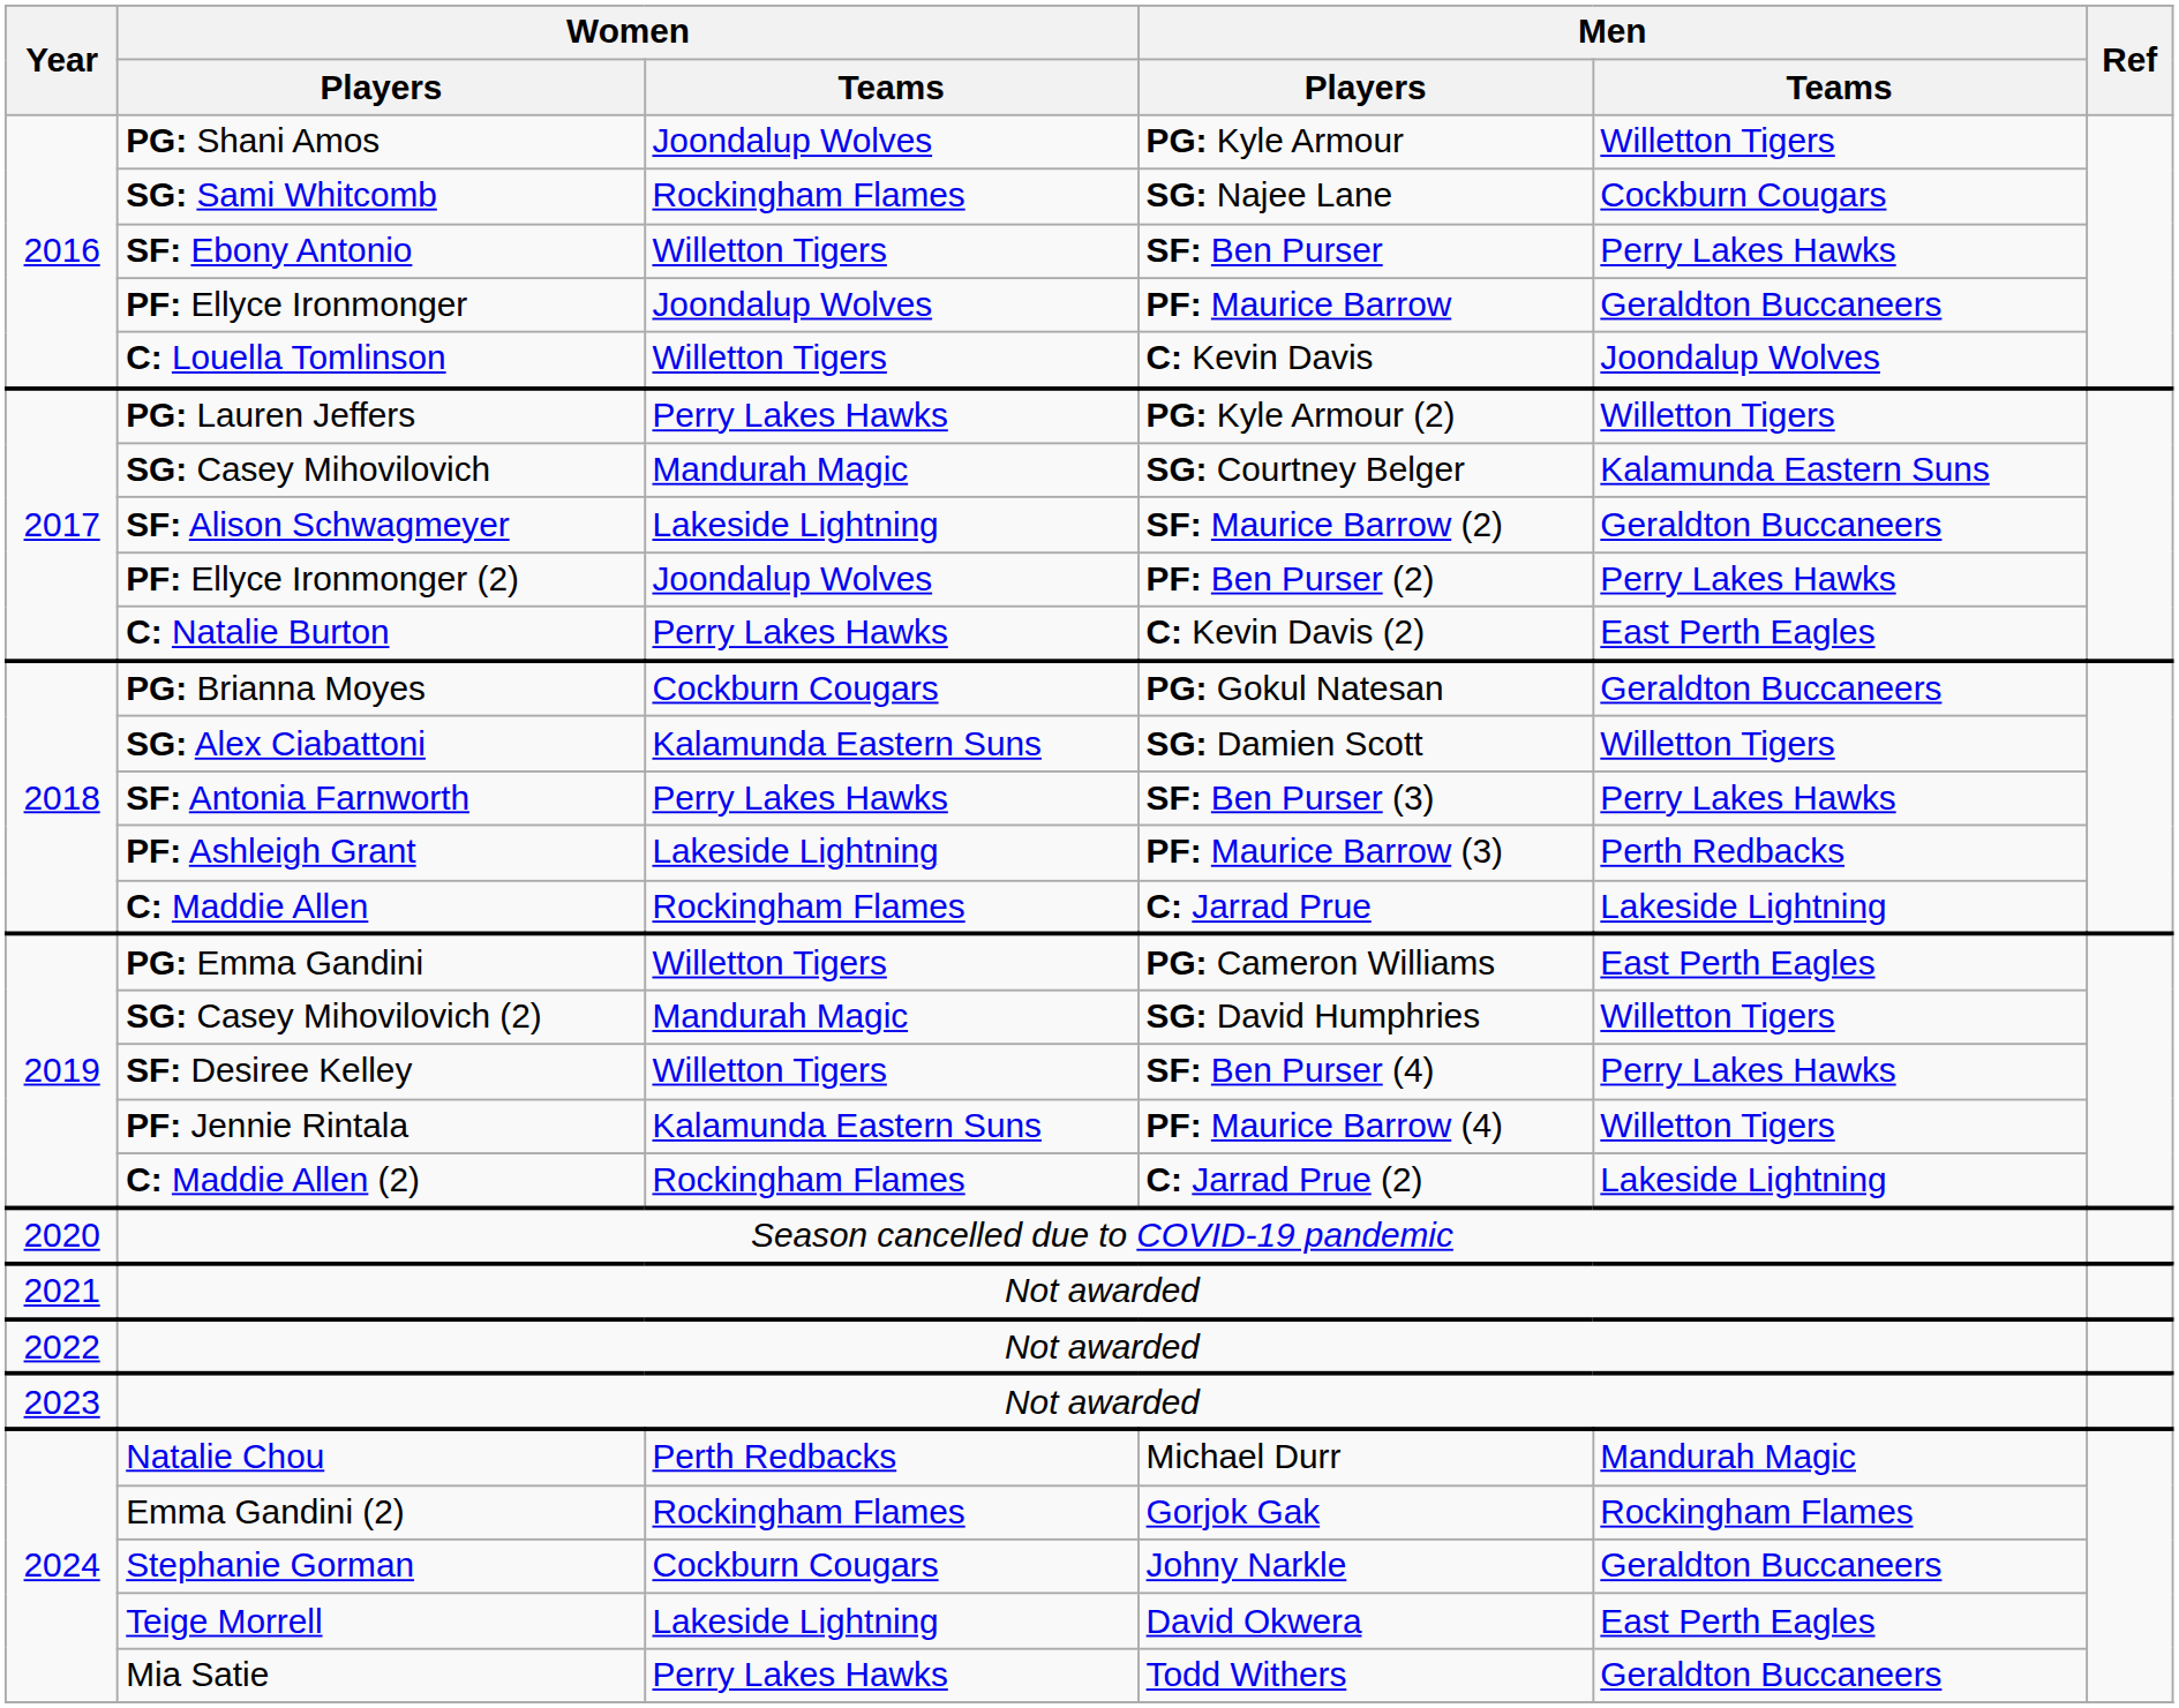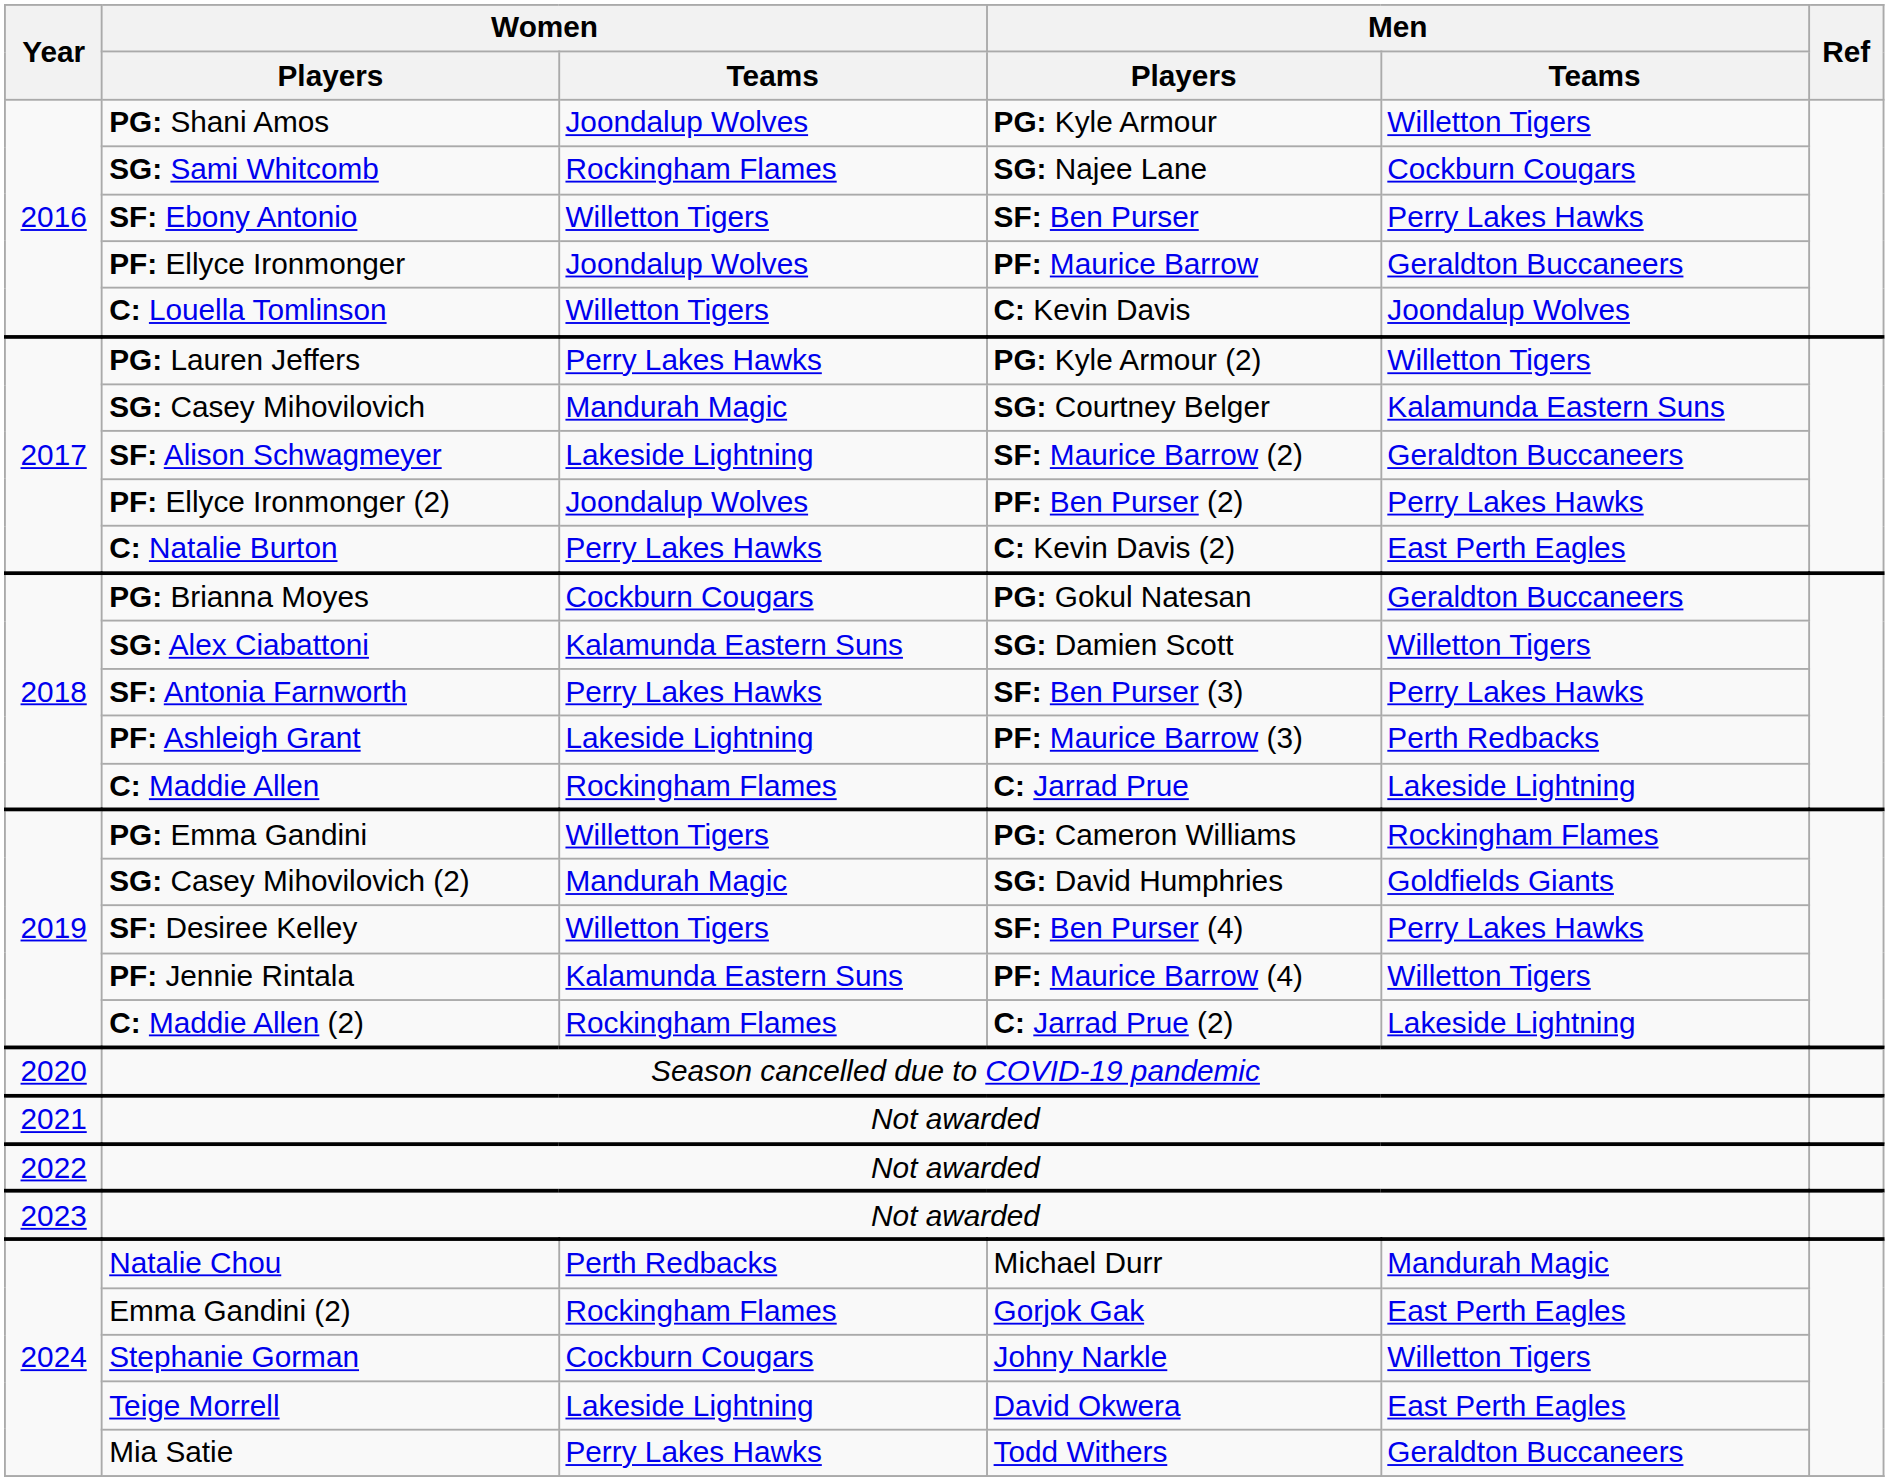 <table class="wikitable" style="width:80%">
 <tr>
 <th rowspan=2>Year</th>
 <th colspan=2>Women</th>
 <th colspan=2>Men</th>
 <th rowspan=2>Ref</th>
 </tr>
 <tr>
 <th>Players</th>
 <th>Teams</th>
 <th>Players</th>
 <th>Teams</th>
 </tr>
 <tr>
 <td rowspan="5" style="text-align:center;"><a href='#'>2016</a></td>
 <td><strong>PG:</strong> Shani Amos</td>
 <td><a href='#'>Joondalup Wolves</a></td>
 <td><strong>PG:</strong> Kyle Armour</td>
 <td><a href='#'>Willetton Tigers</a></td>
 <td rowspan=5 align=center></td>
 </tr>
 <tr>
 <td><strong>SG:</strong> <a href='#'>Sami Whitcomb</a></td>
 <td><a href='#'>Rockingham Flames</a></td>
 <td><strong>SG:</strong> Najee Lane</td>
 <td><a href='#'>Cockburn Cougars</a></td>
 </tr>
 <tr>
 <td><strong>SF:</strong> <a href='#'>Ebony Antonio</a></td>
 <td><a href='#'>Willetton Tigers</a></td>
 <td><strong>SF:</strong> <a href='#'>Ben Purser</a></td>
 <td><a href='#'>Perry Lakes Hawks</a></td>
 </tr>
 <tr>
 <td><strong>PF:</strong> Ellyce Ironmonger</td>
 <td><a href='#'>Joondalup Wolves</a></td>
 <td><strong>PF:</strong> <a href='#'>Maurice Barrow</a></td>
 <td><a href='#'>Geraldton Buccaneers</a></td>
 </tr>
 <tr>
 <td><strong>C:</strong> <a href='#'>Louella Tomlinson</a></td>
 <td><a href='#'>Willetton Tigers</a></td>
 <td><strong>C:</strong> Kevin Davis</td>
 <td><a href='#'>Joondalup Wolves</a></td>
 </tr>
 <tr style="border-top:2px solid black">
 <td rowspan="5" style="text-align:center;"><a href='#'>2017</a></td>
 <td><strong>PG:</strong> Lauren Jeffers</td>
 <td><a href='#'>Perry Lakes Hawks</a></td>
 <td><strong>PG:</strong> Kyle Armour (2)</td>
 <td><a href='#'>Willetton Tigers</a></td>
 <td rowspan=5 align=center></td>
 </tr>
 <tr>
 <td><strong>SG:</strong> Casey Mihovilovich</td>
 <td><a href='#'>Mandurah Magic</a></td>
 <td><strong>SG:</strong> Courtney Belger</td>
 <td><a href='#'>Kalamunda Eastern Suns</a></td>
 </tr>
 <tr>
 <td><strong>SF:</strong> <a href='#'>Alison Schwagmeyer</a></td>
 <td><a href='#'>Lakeside Lightning</a></td>
 <td><strong>SF:</strong> <a href='#'>Maurice Barrow</a> (2)</td>
 <td><a href='#'>Geraldton Buccaneers</a></td>
 </tr>
 <tr>
 <td><strong>PF:</strong> Ellyce Ironmonger (2)</td>
 <td><a href='#'>Joondalup Wolves</a></td>
 <td><strong>PF:</strong> <a href='#'>Ben Purser</a> (2)</td>
 <td><a href='#'>Perry Lakes Hawks</a></td>
 </tr>
 <tr>
 <td><strong>C:</strong> <a href='#'>Natalie Burton</a></td>
 <td><a href='#'>Perry Lakes Hawks</a></td>
 <td><strong>C:</strong> Kevin Davis (2)</td>
 <td><a href='#'>East Perth Eagles</a></td>
 </tr>
 <tr>
 </tr>
 <tr style="border-top:2px solid black">
 <td rowspan="5" style="text-align:center;"><a href='#'>2018</a></td>
 <td><strong>PG:</strong> Brianna Moyes</td>
 <td><a href='#'>Cockburn Cougars</a></td>
 <td><strong>PG:</strong> Gokul Natesan</td>
 <td><a href='#'>Geraldton Buccaneers</a></td>
 <td rowspan=5 align=center></td>
 </tr>
 <tr>
 <td><strong>SG:</strong> <a href='#'>Alex Ciabattoni</a></td>
 <td><a href='#'>Kalamunda Eastern Suns</a></td>
 <td><strong>SG:</strong> Damien Scott</td>
 <td><a href='#'>Willetton Tigers</a></td>
 </tr>
 <tr>
 <td><strong>SF:</strong> <a href='#'>Antonia Farnworth</a></td>
 <td><a href='#'>Perry Lakes Hawks</a></td>
 <td><strong>SF:</strong> <a href='#'>Ben Purser</a> (3)</td>
 <td><a href='#'>Perry Lakes Hawks</a></td>
 </tr>
 <tr>
 <td><strong>PF:</strong> <a href='#'>Ashleigh Grant</a></td>
 <td><a href='#'>Lakeside Lightning</a></td>
 <td><strong>PF:</strong> <a href='#'>Maurice Barrow</a> (3)</td>
 <td><a href='#'>Perth Redbacks</a></td>
 </tr>
 <tr>
 <td><strong>C:</strong> <a href='#'>Maddie Allen</a></td>
 <td><a href='#'>Rockingham Flames</a></td>
 <td><strong>C:</strong> <a href='#'>Jarrad Prue</a></td>
 <td><a href='#'>Lakeside Lightning</a></td>
 </tr>
 <tr>
 </tr>
 <tr style="border-top:2px solid black">
 <td rowspan="5" style="text-align:center;"><a href='#'>2019</a></td>
 <td><strong>PG:</strong> Emma Gandini</td>
 <td><a href='#'>Willetton Tigers</a></td>
 <td><strong>PG:</strong> Cameron Williams</td>
-<td><a href='#'>East Perth Eagles</a></td>
+<td><a href='#'>Rockingham Flames</a></td>
 <td rowspan=5 align=center></td>
 </tr>
 <tr>
 <td><strong>SG:</strong> Casey Mihovilovich (2)</td>
 <td><a href='#'>Mandurah Magic</a></td>
 <td><strong>SG:</strong> David Humphries</td>
-<td><a href='#'>Willetton Tigers</a></td>
+<td><a href='#'>Goldfields Giants</a></td>
 </tr>
 <tr>
 <td><strong>SF:</strong> Desiree Kelley</td>
 <td><a href='#'>Willetton Tigers</a></td>
 <td><strong>SF:</strong> <a href='#'>Ben Purser</a> (4)</td>
 <td><a href='#'>Perry Lakes Hawks</a></td>
 </tr>
 <tr>
 <td><strong>PF:</strong> Jennie Rintala</td>
 <td><a href='#'>Kalamunda Eastern Suns</a></td>
 <td><strong>PF:</strong> <a href='#'>Maurice Barrow</a> (4)</td>
 <td><a href='#'>Willetton Tigers</a></td>
 </tr>
 <tr>
 <td><strong>C:</strong> <a href='#'>Maddie Allen</a> (2)</td>
 <td><a href='#'>Rockingham Flames</a></td>
 <td><strong>C:</strong> <a href='#'>Jarrad Prue</a> (2)</td>
 <td><a href='#'>Lakeside Lightning</a></td>
 </tr>
 <tr>
 </tr>
 <tr style="border-top:2px solid black">
 <td style="text-align:center;"><a href='#'>2020</a></td>
 <td colspan="4" style="text-align:center;"><em>Season cancelled due to <a href='#'>COVID-19 pandemic</a></em></td>
 <td></td>
 </tr>
 <tr>
 </tr>
 <tr style="border-top:2px solid black">
 <td style="text-align:center;"><a href='#'>2021</a></td>
 <td colspan="4" style="text-align:center;"><em>Not awarded</em></td>
 <td></td>
 </tr>
 <tr>
 </tr>
 <tr style="border-top:2px solid black">
 <td style="text-align:center;"><a href='#'>2022</a></td>
 <td colspan="4" style="text-align:center;"><em>Not awarded</em></td>
 <td></td>
 </tr>
 <tr>
 </tr>
 <tr style="border-top:2px solid black">
 <td style="text-align:center;"><a href='#'>2023</a></td>
 <td colspan="4" style="text-align:center;"><em>Not awarded</em></td>
 <td></td>
 </tr>
 <tr>
 </tr>
 <tr style="border-top:2px solid black">
 <td rowspan="5" style="text-align:center;"><a href='#'>2024</a></td>
 <td><a href='#'>Natalie Chou</a></td>
 <td><a href='#'>Perth Redbacks</a></td>
 <td>Michael Durr</td>
 <td><a href='#'>Mandurah Magic</a></td>
 <td rowspan=5 align=center></td>
 </tr>
 <tr>
 <td>Emma Gandini (2)</td>
 <td><a href='#'>Rockingham Flames</a></td>
 <td><a href='#'>Gorjok Gak</a></td>
-<td><a href='#'>Rockingham Flames</a></td>
+<td><a href='#'>East Perth Eagles</a></td>
 </tr>
 <tr>
 <td><a href='#'>Stephanie Gorman</a></td>
 <td><a href='#'>Cockburn Cougars</a></td>
 <td><a href='#'>Johny Narkle</a></td>
-<td><a href='#'>Geraldton Buccaneers</a></td>
+<td><a href='#'>Willetton Tigers</a></td>
 </tr>
 <tr>
 <td><a href='#'>Teige Morrell</a></td>
 <td><a href='#'>Lakeside Lightning</a></td>
 <td><a href='#'>David Okwera</a></td>
 <td><a href='#'>East Perth Eagles</a></td>
 </tr>
 <tr>
 <td>Mia Satie</td>
 <td><a href='#'>Perry Lakes Hawks</a></td>
 <td><a href='#'>Todd Withers</a></td>
 <td><a href='#'>Geraldton Buccaneers</a></td>
 </tr>
 <tr>
 </tr>
 </table>
